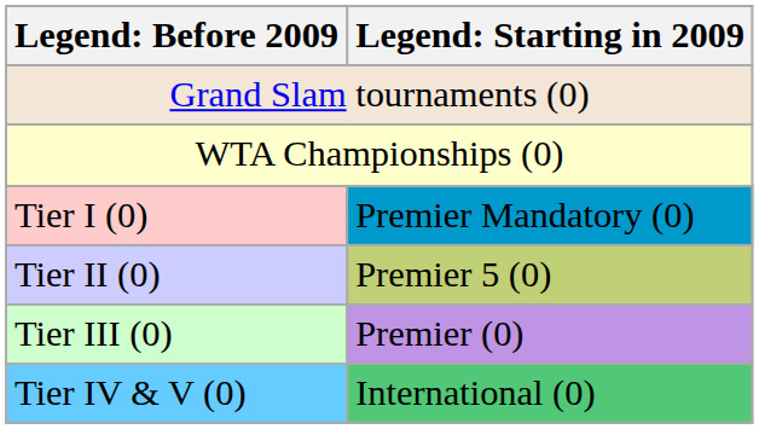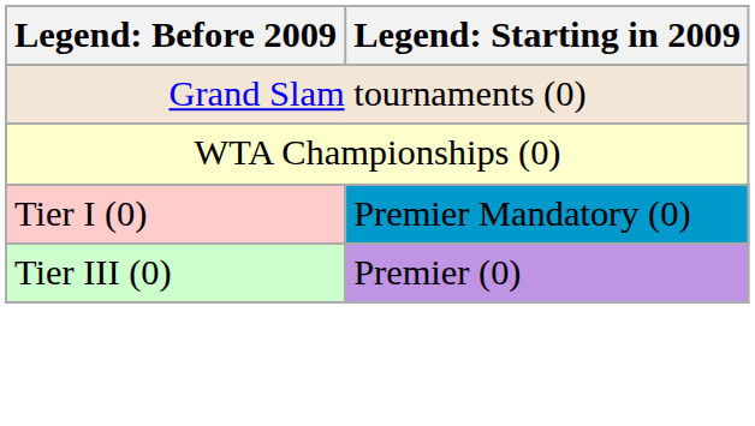 <table class=wikitable style=font-size:97%>
 <tr>
 <th>Legend: Before 2009</th>
 <th>Legend: Starting in 2009</th>
 </tr>
 <tr>
 <td align=center colspan=2 bgcolor=#f3e6d7><a href='#'>Grand Slam</a> tournaments (0)</td>
 </tr>
 <tr>
 <td align=center colspan=2 bgcolor=#ffffcc>WTA Championships (0)</td>
 </tr>
 <tr>
 <td bgcolor=#ffcccc>Tier I (0)</td>
 <td bgcolor=#0099CC>Premier Mandatory (0)</td>
 </tr>
 <tr>
-<td bgcolor=#ccccff>Tier II (0)</td>
-<td bgcolor=#c0d077>Premier 5 (0)</td>
-</tr>
-<tr>
 <td bgcolor=#CCFFCC>Tier III (0)</td>
 <td bgcolor=#BF94E4>Premier (0)</td>
 </tr>
-<tr>
-<td bgcolor=#66CCFF>Tier IV & V (0)</td>
-<td bgcolor=#50C878>International (0)</td>
-</tr>
 </table>
